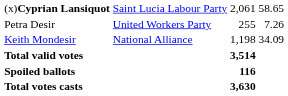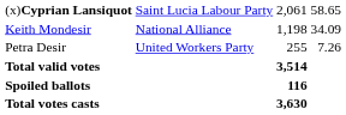 <table wikitable>
 <tr>
 <td align="left">(x)<strong>Cyprian Lansiquot</strong></td>
 <td align="left"><a href='#'>Saint Lucia Labour Party</a></td>
 <td align="right">2,061</td>
 <td align="right">58.65</td>
 </tr>
 <tr>
+<td align="left"><a href='#'>Keith Mondesir</a></td>
+<td align="left"><a href='#'>National Alliance</a></td>
+<td align="right">1,198</td>
+<td align="right">34.09</td>
+</tr>
+<tr>
 <td align="left">Petra Desir</td>
 <td align="left"><a href='#'>United Workers Party</a></td>
 <td align="right">255</td>
 <td align="right">7.26</td>
-</tr>
-<tr>
-<td align="left"><a href='#'>Keith Mondesir</a></td>
-<td align="left"><a href='#'>National Alliance</a></td>
-<td align="right">1,198</td>
-<td align="right">34.09</td>
 </tr>
 <tr>
 <th align="left">Total valid votes</th>
 <th align="left"></th>
 <th align="right">3,514</th>
 <th align="right"></th>
 </tr>
 <tr>
 <th align="left">Spoiled ballots</th>
 <th align="left"></th>
 <th align="right">116</th>
 <th align="right"></th>
 </tr>
 <tr>
 <th align="left">Total votes casts</th>
 <th align="left"></th>
 <th align="right">3,630</th>
 <th align="right"></th>
 </tr>
 </table>
